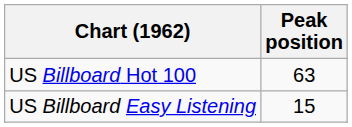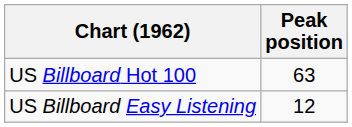 <table class="wikitable sortable">
 <tr>
 <th>Chart (1962)</th>
 <th>Peak<br>position</th>
 </tr>
 <tr>
 <td>US <a href='#'><em>Billboard</em> Hot 100</a></td>
 <td align="center">63</td>
 </tr>
 <tr>
 <td>US <em>Billboard  <a href='#'>Easy Listening</a></td>
-<td align="center">15</td>
+<td align="center">12</td>
 </tr>
 </table>
